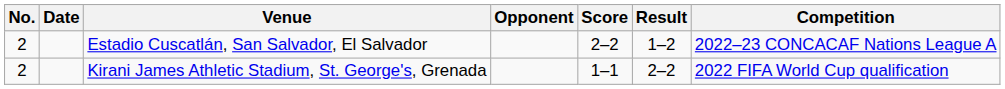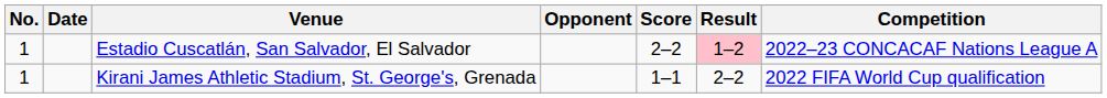 <table class="wikitable sortable">
 <tr>
 <th scope="col">No.</th>
 <th scope="col">Date</th>
 <th scope="col">Venue</th>
 <th scope="col">Opponent</th>
 <th scope="col">Score</th>
 <th scope="col">Result</th>
 <th scope="col">Competition</th>
 </tr>
 <tr>
-<td align="center">2</td>
+<td align="center">1</td>
 <td></td>
 <td><a href='#'>Estadio Cuscatlán</a>, <a href='#'>San Salvador</a>, El Salvador</td>
 <td></td>
 <td align="center">2–2</td>
-<td align="center">1–2</td>
+<td align="center" style="background: pink;">1–2</td>
 <td><a href='#'>2022–23 CONCACAF Nations League A</a></td>
 </tr>
 <tr>
-<td align="center">2</td>
+<td align="center">1</td>
 <td></td>
 <td><a href='#'>Kirani James Athletic Stadium</a>, <a href='#'>St. George's</a>, Grenada</td>
 <td></td>
 <td align="center">1–1</td>
 <td align="center">2–2</td>
 <td><a href='#'>2022 FIFA World Cup qualification</a></td>
 </tr>
 </table>
